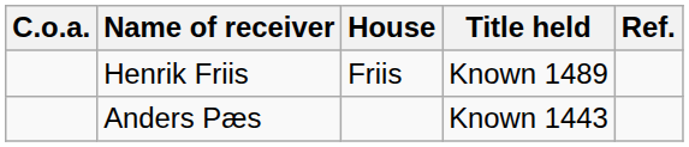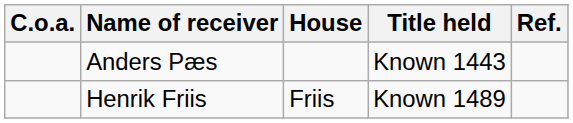 <table class="wikitable sortable">
 <tr>
 <th>C.o.a.</th>
 <th>Name of receiver</th>
 <th>House</th>
 <th>Title held</th>
 <th>Ref.</th>
 </tr>
 <tr>
 <td></td>
+<td>Anders Pæs</td>
+<td></td>
+<td>Known 1443</td>
+<td></td>
+</tr>
+<tr>
+<td></td>
 <td>Henrik Friis</td>
 <td>Friis</td>
 <td>Known 1489</td>
 <td></td>
 </tr>
-<tr>
-<td></td>
-<td>Anders Pæs</td>
-<td></td>
-<td>Known 1443</td>
-<td></td>
-</tr>
 </table>
